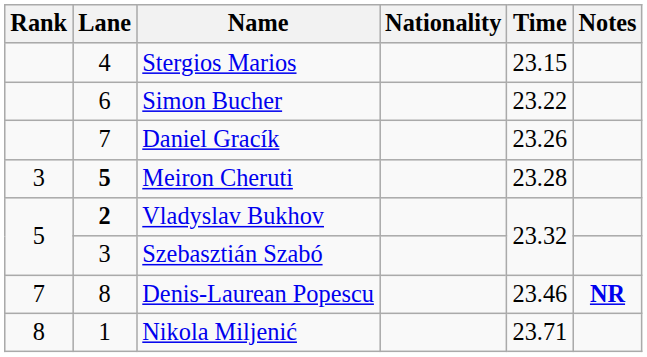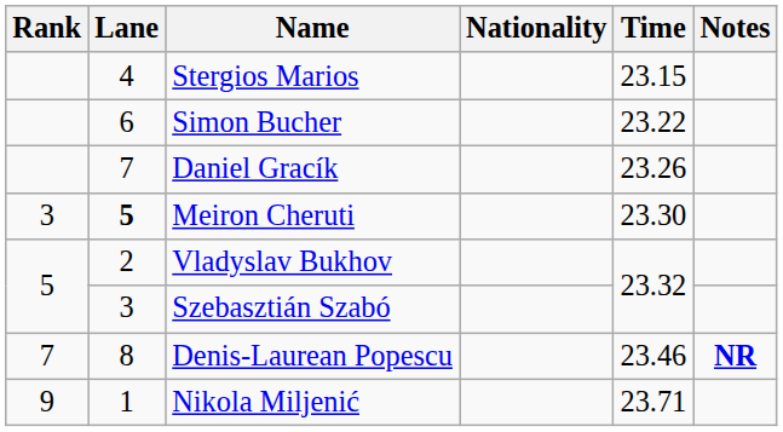 <table class="wikitable sortable" style="text-align:center">
 <tr>
 <th>Rank</th>
 <th>Lane</th>
 <th>Name</th>
 <th>Nationality</th>
 <th>Time</th>
 <th>Notes</th>
 </tr>
 <tr>
 <td></td>
 <td>4</td>
 <td align=left><a href='#'>Stergios Marios</a></td>
 <td align=left></td>
 <td>23.15</td>
 <td></td>
 </tr>
 <tr>
 <td></td>
 <td>6</td>
 <td align=left><a href='#'>Simon Bucher</a></td>
 <td align=left></td>
 <td>23.22</td>
 <td></td>
 </tr>
 <tr>
 <td></td>
 <td>7</td>
 <td align=left><a href='#'>Daniel Gracík</a></td>
 <td align=left></td>
 <td>23.26</td>
 <td></td>
 </tr>
 <tr>
 <td>3</td>
 <td><strong>5</strong></td>
 <td align=left><a href='#'>Meiron Cheruti</a></td>
 <td align=left></td>
-<td>23.28</td>
+<td>23.30</td>
 <td></td>
 </tr>
 <tr>
 <td rowspan=2>5</td>
-<td><strong>2</strong></td>
+<td>2</td>
 <td align=left><a href='#'>Vladyslav Bukhov</a></td>
 <td align=left></td>
 <td rowspan=2>23.32</td>
 <td></td>
 </tr>
 <tr>
 <td>3</td>
 <td align=left><a href='#'>Szebasztián Szabó</a></td>
 <td align=left></td>
 <td></td>
 </tr>
 <tr>
 <td>7</td>
 <td>8</td>
 <td align=left><a href='#'>Denis-Laurean Popescu</a></td>
 <td align=left></td>
 <td>23.46</td>
 <td><strong><a href='#'>NR</a></strong></td>
 </tr>
 <tr>
-<td>8</td>
+<td>9</td>
 <td>1</td>
 <td align=left><a href='#'>Nikola Miljenić</a></td>
 <td align=left></td>
 <td>23.71</td>
 <td></td>
 </tr>
 </table>
